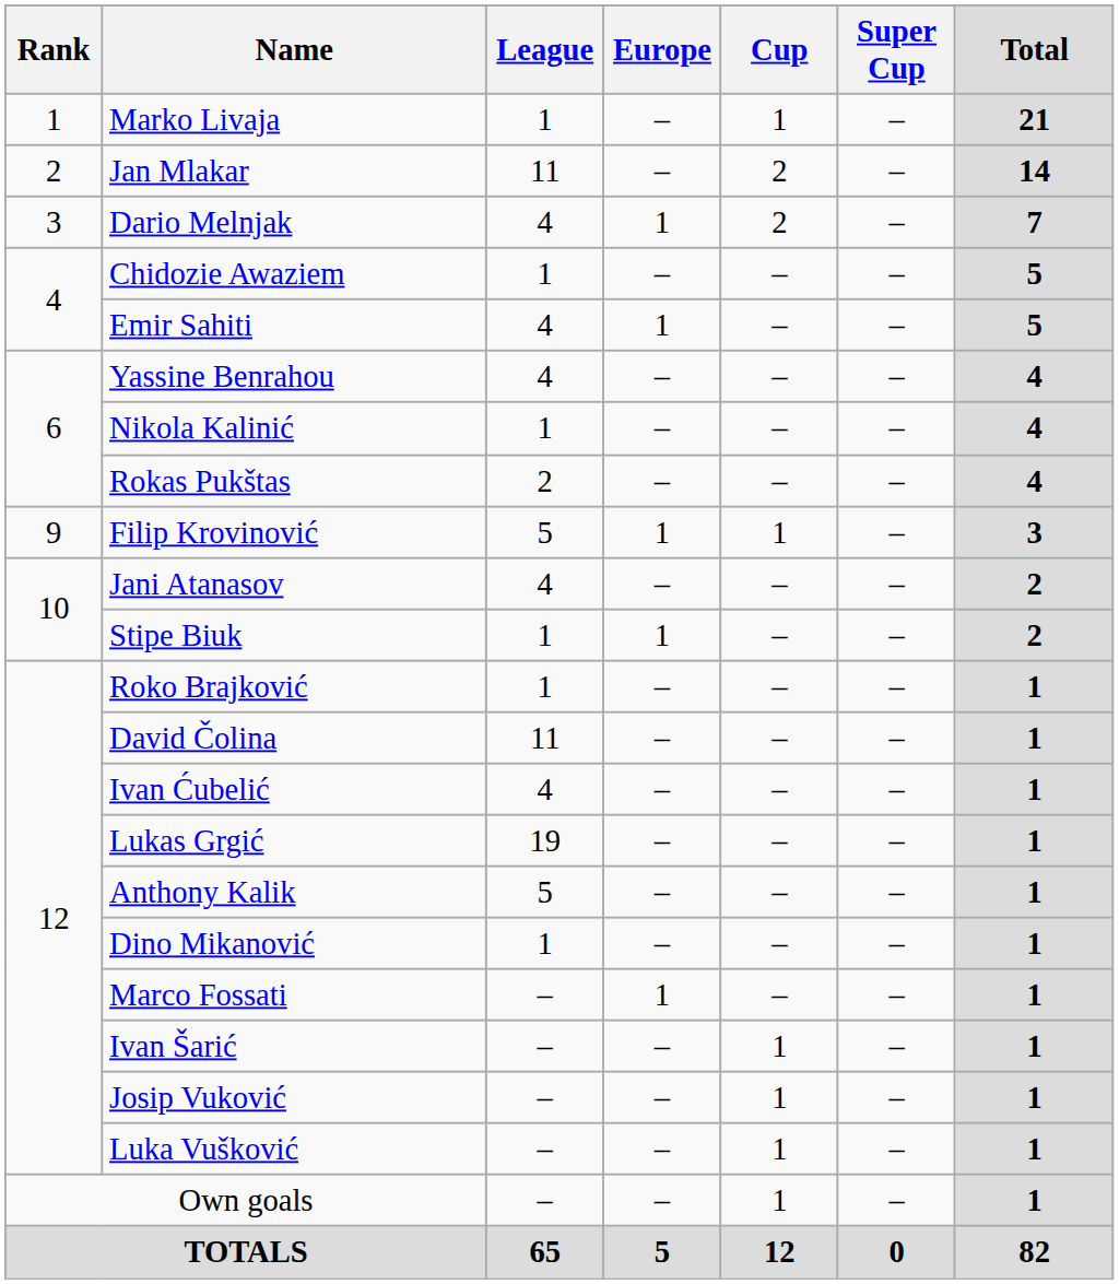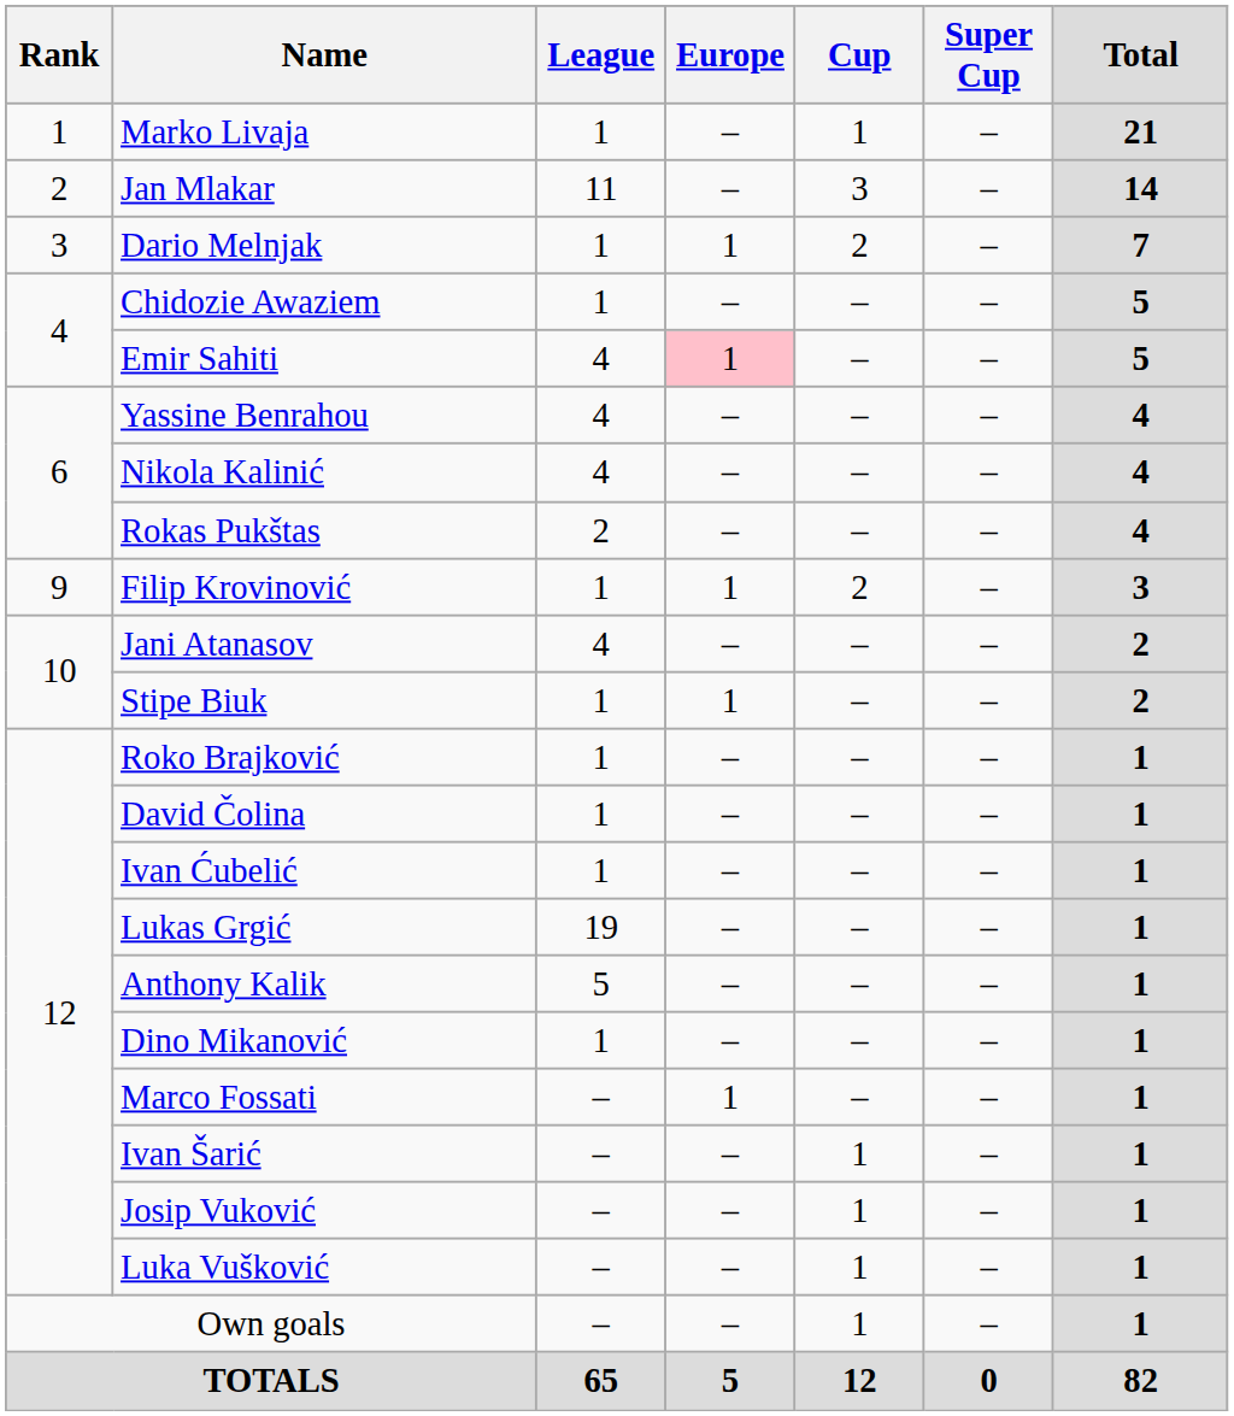 <table class="wikitable" style="font-size: 95%; text-align: center;">
 <tr>
 <th width=40>Rank</th>
 <th width=180>Name</th>
 <th width=50><a href='#'>League</a></th>
 <th width=50><a href='#'>Europe</a></th>
 <th width=50><a href='#'>Cup</a></th>
 <th width=50><a href='#'>Super Cup</a></th>
 <th width=70 style="background: #DCDCDC">Total</th>
 </tr>
 <tr>
 <td>1</td>
 <td style="text-align:left;"> <a href='#'>Marko Livaja</a></td>
 <td>1</td>
 <td>–</td>
 <td>1</td>
 <td>–</td>
 <th style="background: #DCDCDC">21</th>
 </tr>
 <tr>
 <td>2</td>
 <td style="text-align:left;"> <a href='#'>Jan Mlakar</a></td>
 <td>11</td>
 <td>–</td>
-<td>2</td>
+<td>3</td>
 <td>–</td>
 <th style="background: #DCDCDC">14</th>
 </tr>
 <tr>
 <td rowspan=1>3</td>
 <td style="text-align:left;"> <a href='#'>Dario Melnjak</a></td>
-<td>4</td>
+<td>1</td>
 <td>1</td>
 <td>2</td>
 <td>–</td>
 <th style="background: #DCDCDC">7</th>
 </tr>
 <tr>
 <td rowspan=2>4</td>
 <td style="text-align:left;"> <a href='#'>Chidozie Awaziem</a></td>
 <td>1</td>
 <td>–</td>
 <td>–</td>
 <td>–</td>
 <th style="background: #DCDCDC">5</th>
 </tr>
 <tr>
 <td style="text-align:left;"> <a href='#'>Emir Sahiti</a></td>
 <td>4</td>
-<td>1</td>
+<td style="background: pink;">1</td>
 <td>–</td>
 <td>–</td>
 <th style="background: #DCDCDC">5</th>
 </tr>
 <tr>
 <td rowspan=3>6</td>
 <td style="text-align:left;"> <a href='#'>Yassine Benrahou</a></td>
 <td>4</td>
 <td>–</td>
 <td>–</td>
 <td>–</td>
 <th style="background: #DCDCDC">4</th>
 </tr>
 <tr>
 <td style="text-align:left;"> <a href='#'>Nikola Kalinić</a></td>
-<td>1</td>
+<td>4</td>
 <td>–</td>
 <td>–</td>
 <td>–</td>
 <th style="background: #DCDCDC">4</th>
 </tr>
 <tr>
 <td style="text-align:left;"> <a href='#'>Rokas Pukštas</a></td>
 <td>2</td>
 <td>–</td>
 <td>–</td>
 <td>–</td>
 <th style="background: #DCDCDC">4</th>
 </tr>
 <tr>
 <td>9</td>
 <td style="text-align:left;"> <a href='#'>Filip Krovinović</a></td>
-<td>5</td>
 <td>1</td>
 <td>1</td>
+<td>2</td>
 <td>–</td>
 <th style="background: #DCDCDC">3</th>
 </tr>
 <tr>
 <td rowspan=2>10</td>
 <td style="text-align:left;"> <a href='#'>Jani Atanasov</a></td>
 <td>4</td>
 <td>–</td>
 <td>–</td>
 <td>–</td>
 <th style="background: #DCDCDC">2</th>
 </tr>
 <tr>
 <td style="text-align:left;"> <a href='#'>Stipe Biuk</a></td>
 <td>1</td>
 <td>1</td>
 <td>–</td>
 <td>–</td>
 <th style="background: #DCDCDC">2</th>
 </tr>
 <tr>
 <td rowspan=10>12</td>
 <td style="text-align:left;"> <a href='#'>Roko Brajković</a></td>
 <td>1</td>
 <td>–</td>
 <td>–</td>
 <td>–</td>
 <th style="background: #DCDCDC">1</th>
 </tr>
 <tr>
 <td style="text-align:left;"> <a href='#'>David Čolina</a></td>
-<td>11</td>
+<td>1</td>
 <td>–</td>
 <td>–</td>
 <td>–</td>
 <th style="background: #DCDCDC">1</th>
 </tr>
 <tr>
 <td style="text-align:left;"> <a href='#'>Ivan Ćubelić</a></td>
-<td>4</td>
+<td>1</td>
 <td>–</td>
 <td>–</td>
 <td>–</td>
 <th style="background: #DCDCDC">1</th>
 </tr>
 <tr>
 <td style="text-align:left;"> <a href='#'>Lukas Grgić</a></td>
 <td>19</td>
 <td>–</td>
 <td>–</td>
 <td>–</td>
 <th style="background: #DCDCDC">1</th>
 </tr>
 <tr>
 <td style="text-align:left;"> <a href='#'>Anthony Kalik</a></td>
 <td>5</td>
 <td>–</td>
 <td>–</td>
 <td>–</td>
 <th style="background: #DCDCDC">1</th>
 </tr>
 <tr>
 <td style="text-align:left;"> <a href='#'>Dino Mikanović</a></td>
 <td>1</td>
 <td>–</td>
 <td>–</td>
 <td>–</td>
 <th style="background: #DCDCDC">1</th>
 </tr>
 <tr>
 <td style="text-align:left;"> <a href='#'>Marco Fossati</a></td>
 <td>–</td>
 <td>1</td>
 <td>–</td>
 <td>–</td>
 <th style="background: #DCDCDC">1</th>
 </tr>
 <tr>
 <td style="text-align:left;"> <a href='#'>Ivan Šarić</a></td>
 <td>–</td>
 <td>–</td>
 <td>1</td>
 <td>–</td>
 <th style="background: #DCDCDC">1</th>
 </tr>
 <tr>
 <td style="text-align:left;"> <a href='#'>Josip Vuković</a></td>
 <td>–</td>
 <td>–</td>
 <td>1</td>
 <td>–</td>
 <th style="background: #DCDCDC">1</th>
 </tr>
 <tr>
 <td style="text-align:left;"> <a href='#'>Luka Vušković</a></td>
 <td>–</td>
 <td>–</td>
 <td>1</td>
 <td>–</td>
 <th style="background: #DCDCDC">1</th>
 </tr>
 <tr>
 <td colspan=2 style="text-align:center;">Own goals</td>
 <td>–</td>
 <td>–</td>
 <td>1</td>
 <td>–</td>
 <th style="background: #DCDCDC">1</th>
 </tr>
 <tr>
 <th colspan="2" align="center" style="background: #DCDCDC">TOTALS</th>
 <th style="background: #DCDCDC">65</th>
 <th style="background: #DCDCDC">5</th>
 <th style="background: #DCDCDC">12</th>
 <th style="background: #DCDCDC">0</th>
 <th style="background: #DCDCDC">82</th>
 </tr>
 </table>
